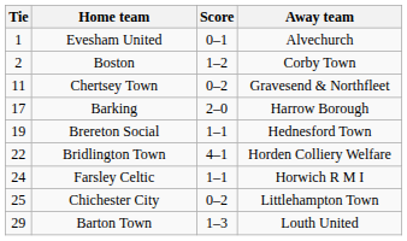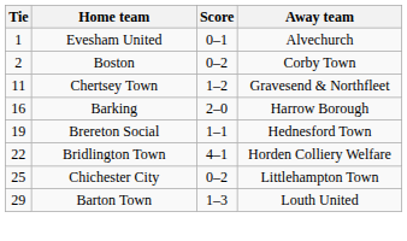 <table class="wikitable" style="text-align:center;">
 <tr>
 <th width=20>Tie</th>
 <th width=175>Home team</th>
 <th width=20>Score</th>
 <th width=175>Away team</th>
 </tr>
 <tr>
 <td>1</td>
 <td>Evesham United</td>
 <td>0–1</td>
 <td>Alvechurch</td>
 </tr>
 <tr>
 <td>2</td>
 <td>Boston</td>
-<td>1–2</td>
+<td>0–2</td>
 <td>Corby Town</td>
 </tr>
 <tr>
 <td>11</td>
 <td>Chertsey Town</td>
-<td>0–2</td>
+<td>1–2</td>
 <td>Gravesend & Northfleet</td>
 </tr>
 <tr>
-<td>17</td>
+<td>16</td>
 <td>Barking</td>
 <td>2–0</td>
 <td>Harrow Borough</td>
 </tr>
 <tr>
 <td>19</td>
 <td>Brereton Social</td>
 <td>1–1</td>
 <td>Hednesford Town</td>
 </tr>
 <tr>
 <td>22</td>
 <td>Bridlington Town</td>
 <td>4–1</td>
 <td>Horden Colliery Welfare</td>
 </tr>
 <tr>
-<td>24</td>
-<td>Farsley Celtic</td>
-<td>1–1</td>
-<td>Horwich R M I</td>
-</tr>
-<tr>
 <td>25</td>
 <td>Chichester City</td>
 <td>0–2</td>
 <td>Littlehampton Town</td>
 </tr>
 <tr>
 <td>29</td>
 <td>Barton Town</td>
 <td>1–3</td>
 <td>Louth United</td>
 </tr>
 </table>
